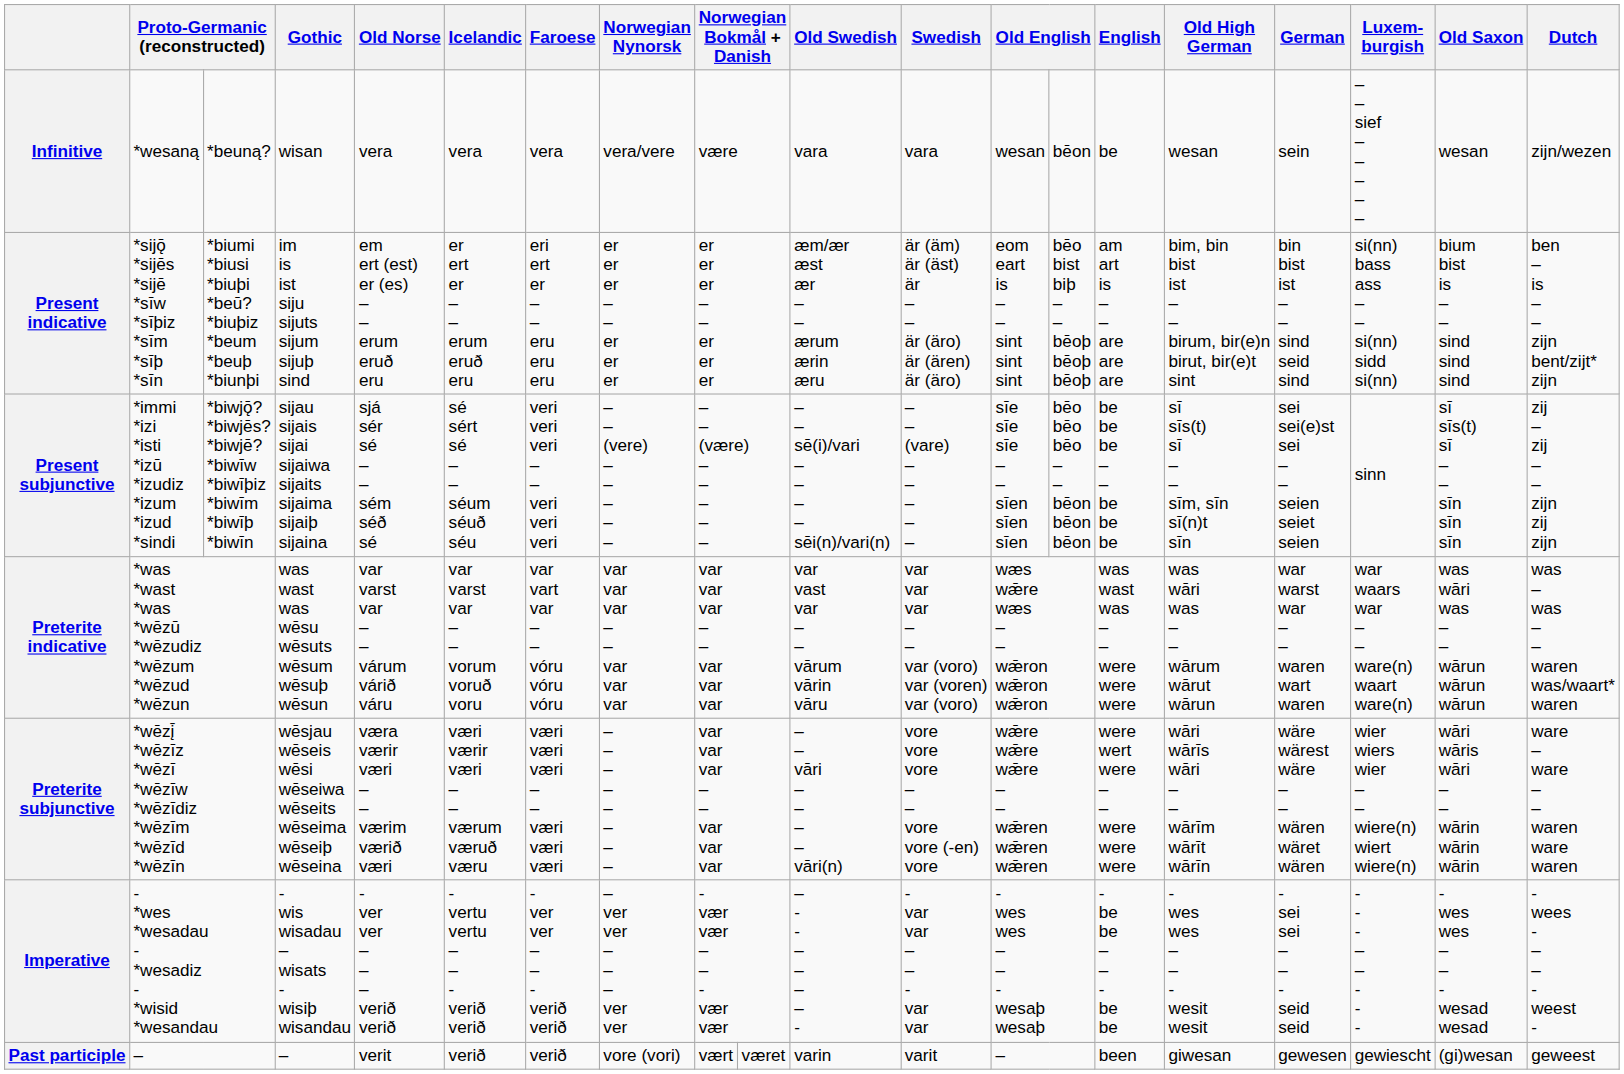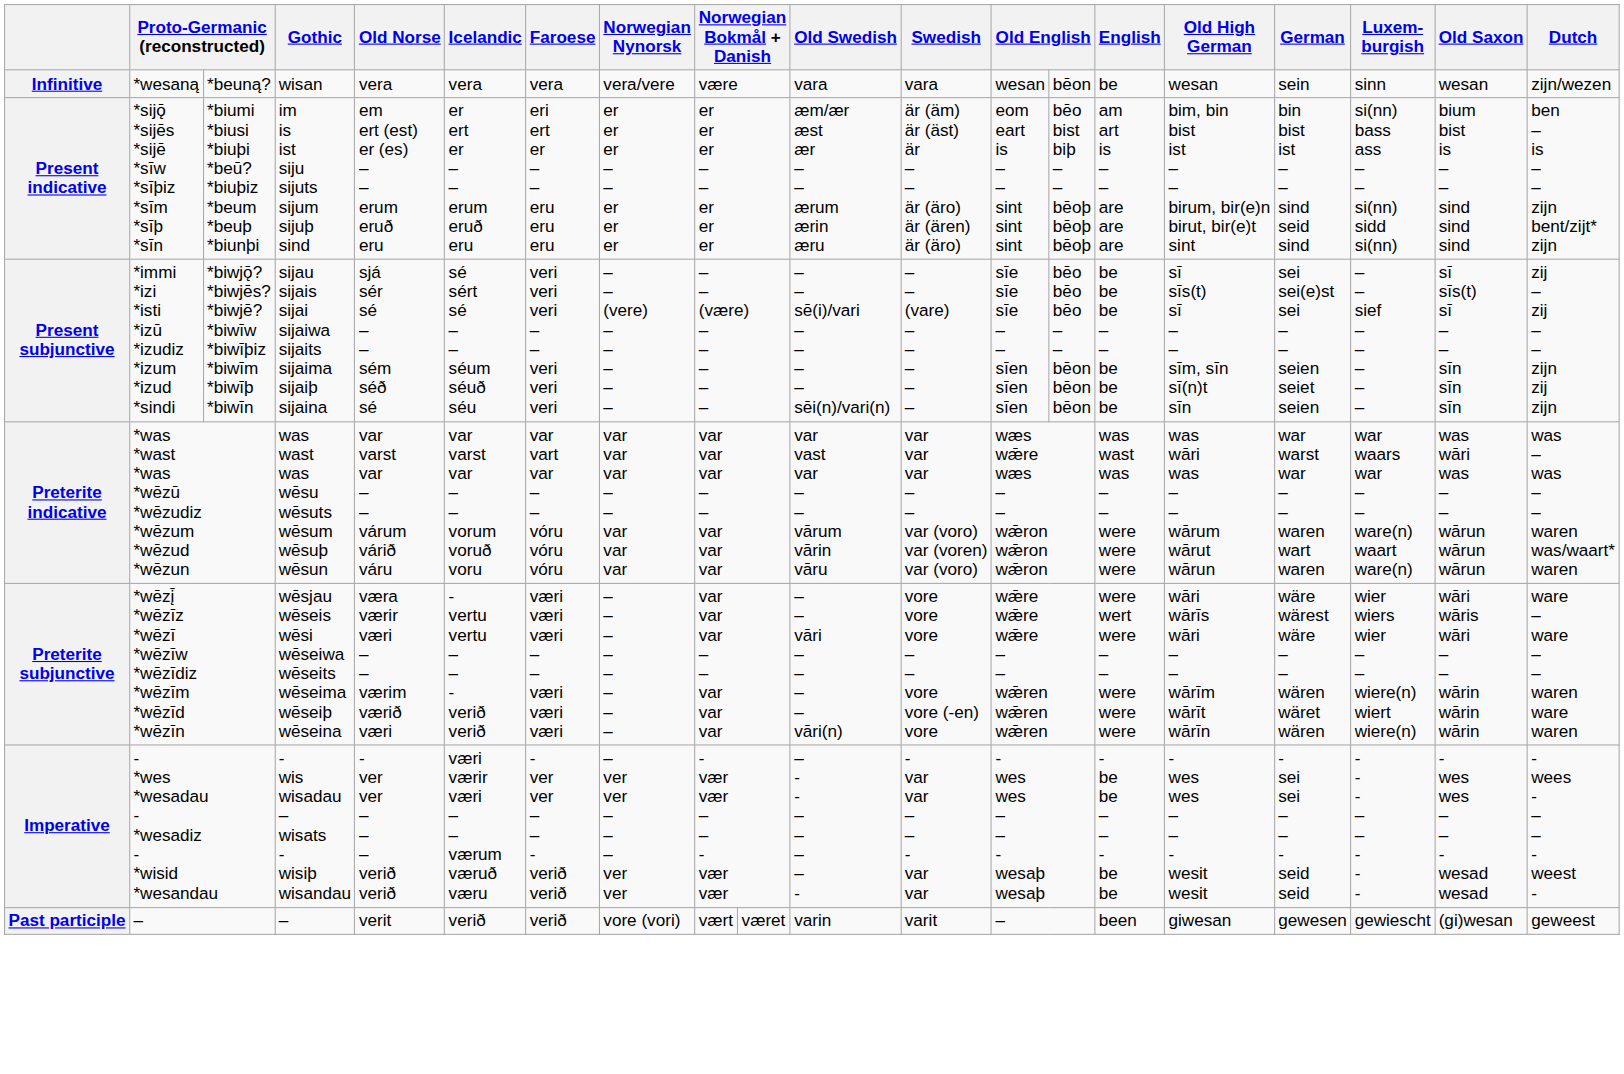 <table class="wikitable">
 <tr>
 <th> </th>
 <th colspan="2"><a href='#'>Proto-Germanic</a><br>(reconstructed)</th>
 <th><a href='#'>Gothic</a></th>
 <th><a href='#'>Old Norse</a></th>
 <th><a href='#'>Icelandic</a></th>
 <th><a href='#'>Faroese</a></th>
 <th><a href='#'>Norwegian<br>Nynorsk</a></th>
 <th colspan="2"><a href='#'>Norwegian<br>Bokmål</a> +<br><a href='#'>Danish</a></th>
 <th><a href='#'>Old Swedish</a></th>
 <th><a href='#'>Swedish</a></th>
 <th colspan="2"><a href='#'>Old English</a></th>
 <th><a href='#'>English</a></th>
 <th><a href='#'>Old High<br>German</a></th>
 <th><a href='#'>German</a></th>
 <th><a href='#'>Luxem-<br>burgish</a></th>
 <th><a href='#'>Old Saxon</a></th>
 <th><a href='#'>Dutch</a></th>
 </tr>
 <tr>
 <th><a href='#'>Infinitive</a></th>
 <td>*wesaną</td>
 <td>*beuną?</td>
 <td>wisan</td>
 <td>vera</td>
 <td>vera</td>
 <td>vera</td>
 <td>vera/vere</td>
 <td colspan="2">være</td>
 <td>vara</td>
 <td>vara</td>
 <td>wesan</td>
 <td>bēon</td>
 <td>be</td>
 <td>wesan</td>
 <td>sein</td>
-<td>–<br>–<br>sief<br>–<br>–<br>–<br>–<br>–</td>
+<td>sinn</td>
 <td>wesan</td>
 <td>zijn/wezen</td>
 </tr>
 <tr>
 <th><a href='#'>Present</a><br><a href='#'>indicative</a></th>
 <td>*sijǭ<br>*sijēs<br>*sijē<br>*sīw<br>*sīþiz<br>*sīm<br>*sīþ<br>*sīn</td>
 <td>*biumi<br>*biusi<br>*biuþi<br>*beū?<br>*biuþiz<br>*beum<br>*beuþ<br>*biunþi</td>
 <td>im<br>is<br>ist<br>siju<br>sijuts<br>sijum<br>sijuþ<br>sind</td>
 <td>em<br>ert (est)<br>er (es)<br>–<br>–<br>erum<br>eruð<br>eru</td>
 <td>er<br>ert<br>er<br>–<br>–<br>erum<br>eruð<br>eru</td>
 <td>eri<br>ert<br>er<br>–<br>–<br>eru<br>eru<br>eru</td>
 <td>er<br>er<br>er<br>–<br>–<br>er<br>er<br>er</td>
 <td colspan="2">er<br>er<br>er<br>–<br>–<br>er<br>er<br>er</td>
 <td>æm/ær<br>æst<br>ær<br>–<br>–<br>ærum<br>ærin<br>æru</td>
 <td>är (äm)<br>är (äst)<br>är<br>–<br>–<br>är (äro)<br>är (ären)<br>är (äro)</td>
 <td>eom<br>eart<br>is<br>–<br>–<br>sint<br>sint<br>sint</td>
 <td>bēo<br>bist<br>biþ<br>–<br>–<br>bēoþ<br>bēoþ<br>bēoþ</td>
 <td>am<br>art<br>is<br>–<br>–<br>are<br>are<br>are</td>
 <td>bim, bin<br>bist<br>ist<br>–<br>–<br>birum, bir(e)n<br>birut, bir(e)t<br>sint</td>
 <td>bin<br>bist<br>ist<br>–<br>–<br>sind<br>seid<br>sind</td>
 <td>si(nn)<br>bass<br>ass<br>–<br>–<br>si(nn)<br>sidd<br>si(nn)</td>
 <td>bium<br>bist<br>is<br>–<br>–<br>sind<br>sind<br>sind</td>
 <td>ben<br>–<br>is<br>–<br>–<br>zijn<br>bent/zijt*<br>zijn</td>
 </tr>
 <tr>
 <th><a href='#'>Present</a><br><a href='#'>subjunctive</a></th>
 <td>*immi<br>*izi<br>*isti<br>*izū<br>*izudiz<br>*izum<br>*izud<br>*sindi</td>
 <td>*biwjǭ?<br>*biwjēs?<br>*biwjē?<br>*biwīw<br>*biwīþiz<br>*biwīm<br>*biwīþ<br>*biwīn<br></td>
 <td>sijau<br>sijais<br>sijai<br>sijaiwa<br>sijaits<br>sijaima<br>sijaiþ<br>sijaina</td>
 <td>sjá<br>sér<br>sé<br>–<br>–<br>sém<br>séð<br>sé</td>
 <td>sé<br>sért<br>sé<br>–<br>–<br>séum<br>séuð<br>séu</td>
 <td>veri<br>veri<br>veri<br>–<br>–<br>veri<br>veri<br>veri</td>
 <td>–<br>–<br>(vere)<br>–<br>–<br>–<br>–<br>–</td>
 <td colspan="2">–<br>–<br>(være)<br>–<br>–<br>–<br>–<br>–</td>
 <td>–<br>–<br>sē(i)/vari<br>–<br>–<br>–<br>–<br>sēi(n)/vari(n)</td>
 <td>–<br>–<br>(vare)<br>–<br>–<br>–<br>–<br>–</td>
 <td>sīe<br>sīe<br>sīe<br>–<br>–<br>sīen<br>sīen <br>sīen</td>
 <td>bēo<br>bēo<br>bēo<br>–<br>–<br>bēon<br>bēon<br>bēon</td>
 <td>be<br>be<br>be<br>–<br>–<br>be<br>be<br>be</td>
 <td>sī<br>sīs(t)<br>sī<br>–<br>–<br>sīm, sīn<br>sī(n)t<br>sīn</td>
 <td>sei<br>sei(e)st<br>sei<br>–<br>–<br>seien<br>seiet<br>seien</td>
-<td>sinn</td>
+<td>–<br>–<br>sief<br>–<br>–<br>–<br>–<br>–</td>
 <td>sī<br>sīs(t)<br>sī<br>–<br>–<br>sīn<br>sīn<br>sīn</td>
 <td>zij<br>–<br>zij<br>–<br>–<br>zijn<br>zij<br>zijn</td>
 </tr>
 <tr>
 <th><a href='#'>Preterite</a><br><a href='#'>indicative</a></th>
 <td colspan="2">*was<br>*wast<br>*was<br>*wēzū<br>*wēzudiz<br>*wēzum<br>*wēzud<br>*wēzun</td>
 <td>was<br>wast<br>was<br>wēsu<br>wēsuts<br>wēsum<br>wēsuþ<br>wēsun</td>
 <td>var<br>varst<br>var<br>–<br>–<br>várum<br>várið<br>váru</td>
 <td>var<br>varst<br>var<br>–<br>–<br>vorum<br>voruð<br>voru</td>
 <td>var<br>vart<br>var<br>–<br>–<br>vóru<br>vóru<br>vóru</td>
 <td>var<br>var<br>var<br>–<br>–<br>var<br>var<br>var</td>
 <td colspan="2">var<br>var<br>var<br>–<br>–<br>var<br>var<br>var</td>
 <td>var<br>vast<br>var<br>–<br>–<br>vārum<br>vārin<br>vāru</td>
 <td>var<br>var<br>var<br>–<br>–<br>var (voro)<br>var (voren)<br>var (voro)<br></td>
 <td colspan="2">wæs<br>wǣre<br>wæs<br>–<br>–<br>wǣron<br>wǣron<br>wǣron</td>
 <td>was<br>wast<br>was<br>–<br>–<br>were<br>were<br> were</td>
 <td>was<br>wāri<br>was<br>–<br>–<br>wārum<br>wārut<br>wārun</td>
 <td>war<br>warst<br>war<br>–<br>–<br>waren<br>wart<br>waren</td>
 <td>war<br>waars<br>war<br>–<br>–<br>ware(n)<br>waart<br>ware(n)</td>
 <td>was<br>wāri<br>was<br>–<br>–<br>wārun<br>wārun<br>wārun</td>
 <td>was<br>–<br>was<br>–<br>–<br>waren<br>was/waart*<br> waren</td>
 </tr>
 <tr>
 <th><a href='#'>Preterite</a><br><a href='#'>subjunctive</a></th>
 <td colspan="2">*wēzį̄<br>*wēzīz<br>*wēzī<br>*wēzīw<br>*wēzīdiz<br>*wēzīm<br>*wēzīd<br>*wēzīn</td>
 <td>wēsjau<br>wēseis<br>wēsi<br>wēseiwa<br>wēseits<br>wēseima<br>wēseiþ<br>wēseina</td>
 <td>væra<br>værir<br>væri<br>–<br>–<br>værim<br>værið<br>væri</td>
-<td>væri<br>værir<br>væri<br>–<br>–<br>værum<br>væruð<br>væru</td>
+<td>-<br>vertu<br>vertu<br>–<br>–<br>-<br>verið<br>verið</td>
 <td>væri<br>væri<br>væri<br>–<br>–<br>væri<br>væri<br>væri</td>
 <td>–<br>–<br>–<br>–<br>–<br>–<br>–<br>–</td>
 <td colspan="2">var<br>var<br>var<br>–<br>–<br>var<br>var<br>var</td>
 <td>–<br>–<br>vāri<br>–<br>–<br>–<br>–<br>vāri(n)</td>
 <td>vore<br>vore<br>vore<br>–<br>–<br>vore<br>vore (-en)<br>vore</td>
 <td colspan="2">wǣre<br>wǣre<br>wǣre<br>–<br>–<br>wǣren<br>wǣren<br>wǣren</td>
 <td>were<br>wert<br>were<br>–<br>–<br>were<br>were<br>were</td>
 <td>wāri<br>wārīs<br>wāri<br>–<br>–<br>wārīm<br>wārīt<br>wārīn</td>
 <td>wäre<br>wärest<br>wäre<br>–<br>–<br>wären<br>wäret<br>wären</td>
 <td>wier<br>wiers<br>wier<br>–<br>–<br>wiere(n)<br>wiert<br>wiere(n)</td>
 <td>wāri<br>wāris<br>wāri<br>–<br>–<br>wārin<br>wārin<br>wārin</td>
 <td>ware<br>–<br>ware<br>–<br>–<br>waren<br>ware<br>waren</td>
 </tr>
 <tr>
 <th><a href='#'>Imperative</a></th>
 <td colspan="2">-<br>*wes<br>*wesadau<br>-<br>*wesadiz<br>-<br>*wisid<br>*wesandau</td>
 <td>-<br>wis<br>wisadau<br>–<br>wisats<br>-<br>wisiþ<br>wisandau</td>
 <td>-<br>ver<br>ver<br>–<br>–<br>–<br>verið<br>verið</td>
-<td>-<br>vertu<br>vertu<br>–<br>–<br>-<br>verið<br>verið</td>
+<td>væri<br>værir<br>væri<br>–<br>–<br>værum<br>væruð<br>væru</td>
 <td>-<br>ver<br>ver<br>–<br>–<br>-<br>verið<br>verið</td>
 <td>–<br>ver<br>ver<br>–<br>–<br>–<br>ver<br>ver</td>
 <td colspan="2">-<br>vær<br>vær<br>–<br>–<br>-<br>vær<br>vær</td>
 <td>–<br>-<br>-<br>–<br>–<br>–<br>–<br>-</td>
 <td>-<br>var<br>var<br>–<br>–<br>-<br>var<br>var</td>
 <td colspan="2">-<br>wes<br>wes<br>–<br>–<br>-<br>wesaþ<br>wesaþ</td>
 <td>-<br>be<br>be<br>–<br>–<br>-<br>be<br>be</td>
 <td>-<br>wes<br>wes<br>–<br>–<br>-<br>wesit<br>wesit</td>
 <td>-<br>sei<br>sei<br>–<br>–<br>-<br>seid<br>seid</td>
 <td>-<br>-<br>-<br>–<br>–<br>-<br>-<br>-</td>
 <td>-<br>wes<br>wes<br>–<br>–<br>-<br>wesad<br>wesad</td>
 <td>-<br>wees<br>-<br>–<br>–<br>-<br>weest<br>-</td>
 </tr>
 <tr>
 <th><a href='#'>Past participle</a></th>
 <td colspan="2">–</td>
 <td>–</td>
 <td>verit</td>
 <td>verið</td>
 <td>verið</td>
 <td>vore (vori)</td>
 <td>vært</td>
 <td>været</td>
 <td>varin</td>
 <td>varit</td>
 <td colspan="2">–</td>
 <td>been</td>
 <td>giwesan</td>
 <td>gewesen</td>
 <td>gewiescht</td>
 <td>(gi)wesan</td>
 <td>geweest</td>
 </tr>
 </table>
